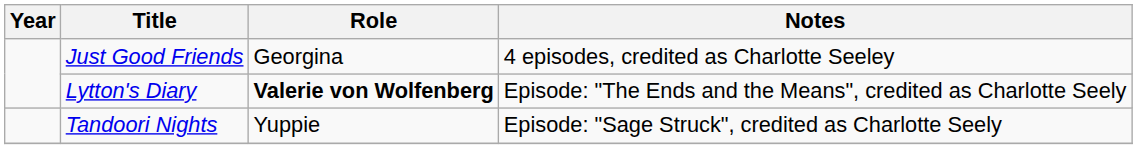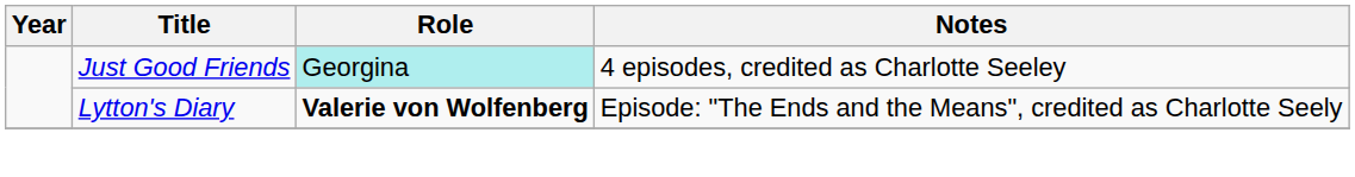 <table class="wikitable sortable">
 <tr>
 <th>Year</th>
 <th>Title</th>
 <th>Role</th>
 <th>Notes</th>
 </tr>
 <tr>
 <td rowspan="2"></td>
 <td><em><a href='#'>Just Good Friends</a></em></td>
-<td>Georgina</td>
+<td style="background: paleturquoise;">Georgina</td>
 <td>4 episodes, credited as Charlotte Seeley</td>
 </tr>
 <tr>
 <td><em><a href='#'>Lytton's Diary</a></em></td>
 <td><strong>Valerie von Wolfenberg</strong></td>
 <td>Episode: "The Ends and the Means", credited as Charlotte Seely</td>
 </tr>
 <tr>
-<td></td>
-<td><em><a href='#'>Tandoori Nights</a></em></td>
-<td>Yuppie</td>
-<td>Episode: "Sage Struck", credited as Charlotte Seely</td>
-</tr>
-<tr>
 </tr>
 </table>
